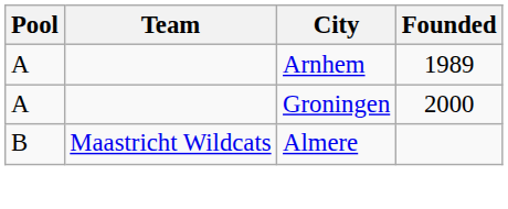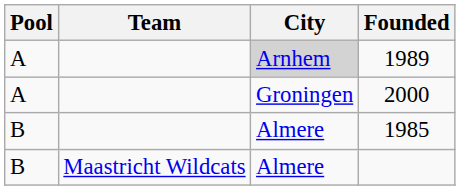 <table class="wikitable sortable" text-align:left">
 <tr>
 <th>Pool</th>
 <th>Team</th>
 <th>City</th>
 <th>Founded</th>
 </tr>
 <tr>
 <td>A</td>
 <td></td>
-<td><a href='#'>Arnhem</a></td>
+<td style="background: lightgrey;"><a href='#'>Arnhem</a></td>
 <td style="text-align:center;">1989</td>
 </tr>
 <tr>
 <td>A</td>
 <td></td>
 <td><a href='#'>Groningen</a></td>
 <td style="text-align:center;">2000</td>
 </tr>
 <tr>
 <td>B</td>
+<td></td>
+<td><a href='#'>Almere</a></td>
+<td style="text-align:center;">1985</td>
+</tr>
+<tr>
+<td>B</td>
 <td><a href='#'>Maastricht Wildcats</a></td>
 <td><a href='#'>Almere</a></td>
 <td style="text-align:center;"></td>
 </tr>
 </table>
